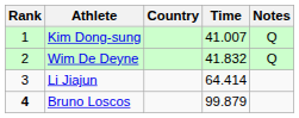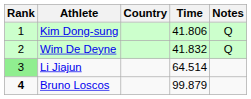 <table class="wikitable sortable" style="text-align:center">
 <tr>
 <th>Rank</th>
 <th>Athlete</th>
 <th>Country</th>
 <th>Time</th>
 <th>Notes</th>
 </tr>
 <tr bgcolor=ccffcc>
 <td>1</td>
 <td align=left><a href='#'>Kim Dong-sung</a></td>
 <td align=left></td>
-<td>41.007</td>
+<td>41.806</td>
 <td>Q </td>
 </tr>
 <tr bgcolor=ccffcc>
 <td>2</td>
 <td align=left><a href='#'>Wim De Deyne</a></td>
 <td align=left></td>
 <td>41.832</td>
 <td>Q</td>
 </tr>
 <tr>
-<td>3</td>
+<td style="background: lightgreen;">3</td>
 <td align=left><a href='#'>Li Jiajun</a></td>
 <td align=left></td>
-<td>64.414</td>
+<td>64.514</td>
 <td></td>
 </tr>
 <tr>
 <td><strong>4</strong></td>
 <td align=left><a href='#'>Bruno Loscos</a></td>
 <td align=left></td>
 <td>99.879</td>
 <td></td>
 </tr>
 </table>
